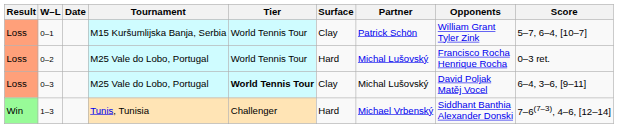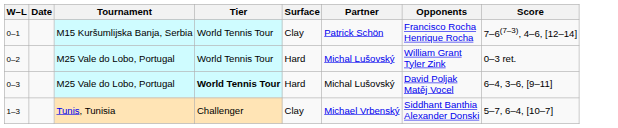 <table class="sortable wikitable">
 <tr>
-<th>Result</th>
 <th class="unsortable">W–L</th>
 <th>Date</th>
 <th>Tournament</th>
 <th>Tier</th>
 <th>Surface</th>
 <th>Partner</th>
 <th>Opponents</th>
 <th>Score</th>
 </tr>
 <tr>
-<td style="background:#ffa07a">Loss</td>
 <td><small>0–1</small></td>
 <td></td>
 <td style="background:#cffcff;">M15 Kuršumlijska Banja, Serbia</td>
 <td style="background:#cffcff;">World Tennis Tour</td>
 <td>Clay</td>
 <td> <a href='#'>Patrick Schön</a></td>
-<td> <a href='#'>William Grant</a> <br>  <a href='#'>Tyler Zink</a></td>
-<td>5–7, 6–4, [10–7]</td>
+<td> <a href='#'>Francisco Rocha</a> <br>  <a href='#'>Henrique Rocha</a></td>
+<td>7–6<sup>(7–3)</sup>, 4–6, [12–14]</td>
 </tr>
 <tr>
-<td style="background:#ffa07a">Loss</td>
 <td><small>0–2</small></td>
 <td></td>
 <td style="background:#cffcff;">M25 Vale do Lobo, Portugal</td>
 <td style="background:#cffcff;">World Tennis Tour</td>
 <td>Hard</td>
 <td> <a href='#'>Michal Lušovský</a></td>
-<td> <a href='#'>Francisco Rocha</a> <br>  <a href='#'>Henrique Rocha</a></td>
+<td> <a href='#'>William Grant</a> <br>  <a href='#'>Tyler Zink</a></td>
 <td>0–3 ret.</td>
 </tr>
 <tr>
-<td style="background:#ffa07a">Loss</td>
 <td><small>0–3</small></td>
 <td></td>
 <td style="background:#cffcff;">M25 Vale do Lobo, Portugal</td>
 <td style="background:#cffcff;"><strong>World Tennis Tour</strong></td>
-<td>Clay</td>
+<td>Hard</td>
 <td> Michal Lušovský</td>
 <td> <a href='#'>David Poljak</a> <br>  <a href='#'>Matěj Vocel</a></td>
 <td>6–4, 3–6, [9–11]</td>
 </tr>
 <tr>
-<td style="background:#98FB98">Win</td>
 <td><small>1–3</small></td>
 <td><a href='#'></a></td>
 <td style="background:moccasin;"><a href='#'>Tunis</a>, Tunisia</td>
 <td style="background:moccasin;">Challenger</td>
-<td>Hard</td>
+<td>Clay</td>
 <td> <a href='#'>Michael Vrbenský</a></td>
 <td> <a href='#'>Siddhant Banthia</a> <br>  <a href='#'>Alexander Donski</a></td>
-<td>7–6<sup>(7–3)</sup>, 4–6, [12–14]</td>
+<td>5–7, 6–4, [10–7]</td>
 </tr>
 </table>
